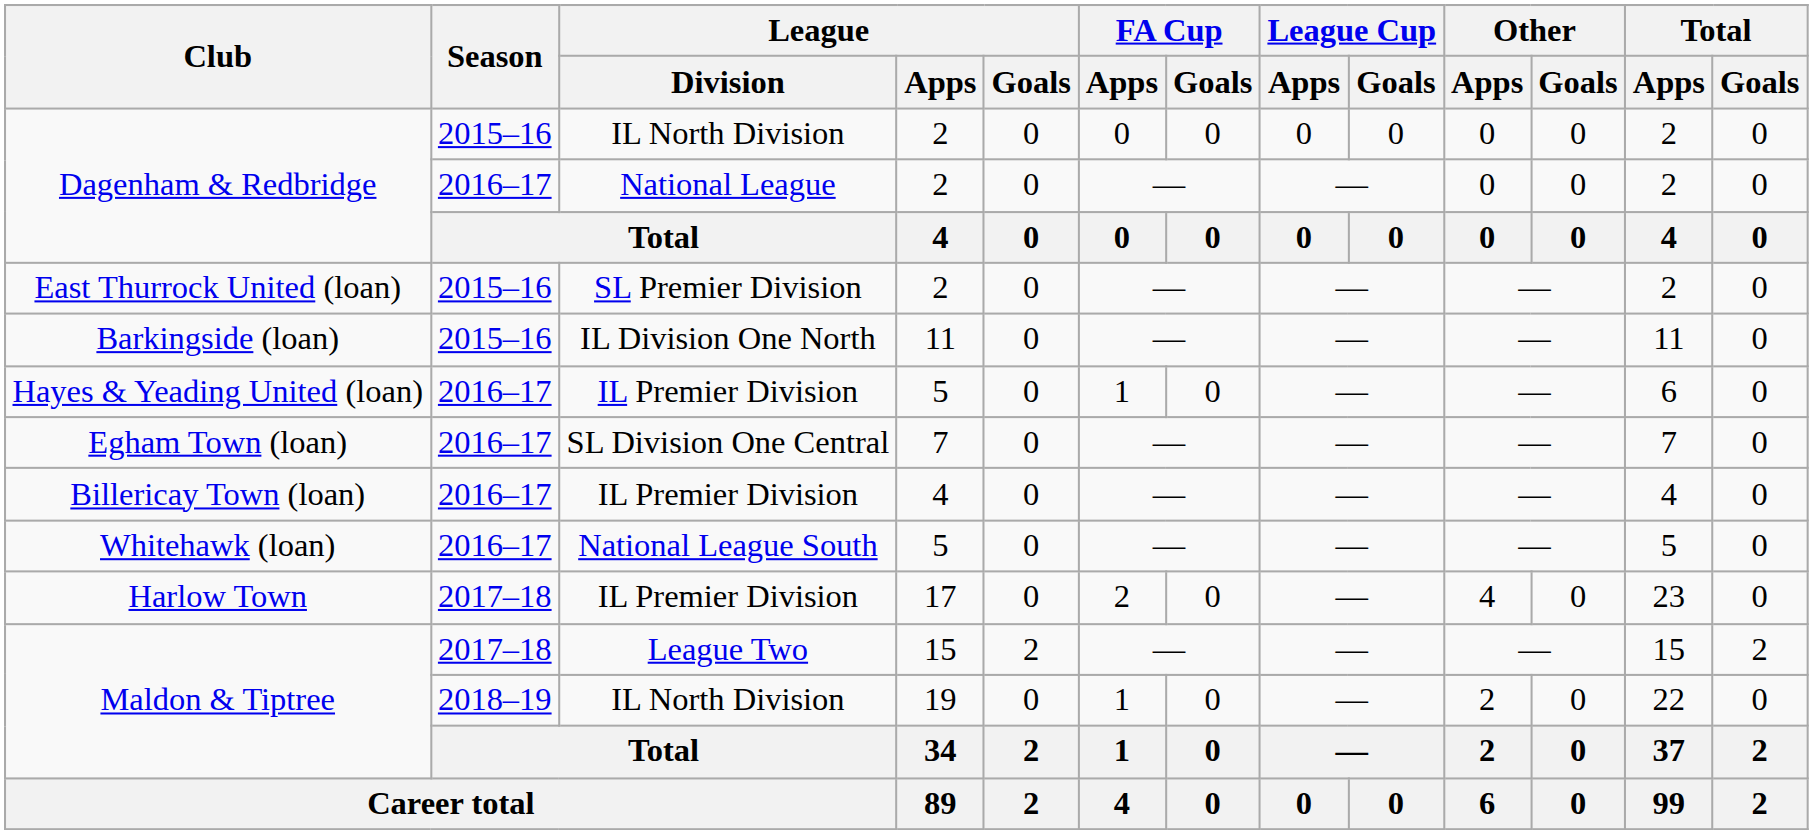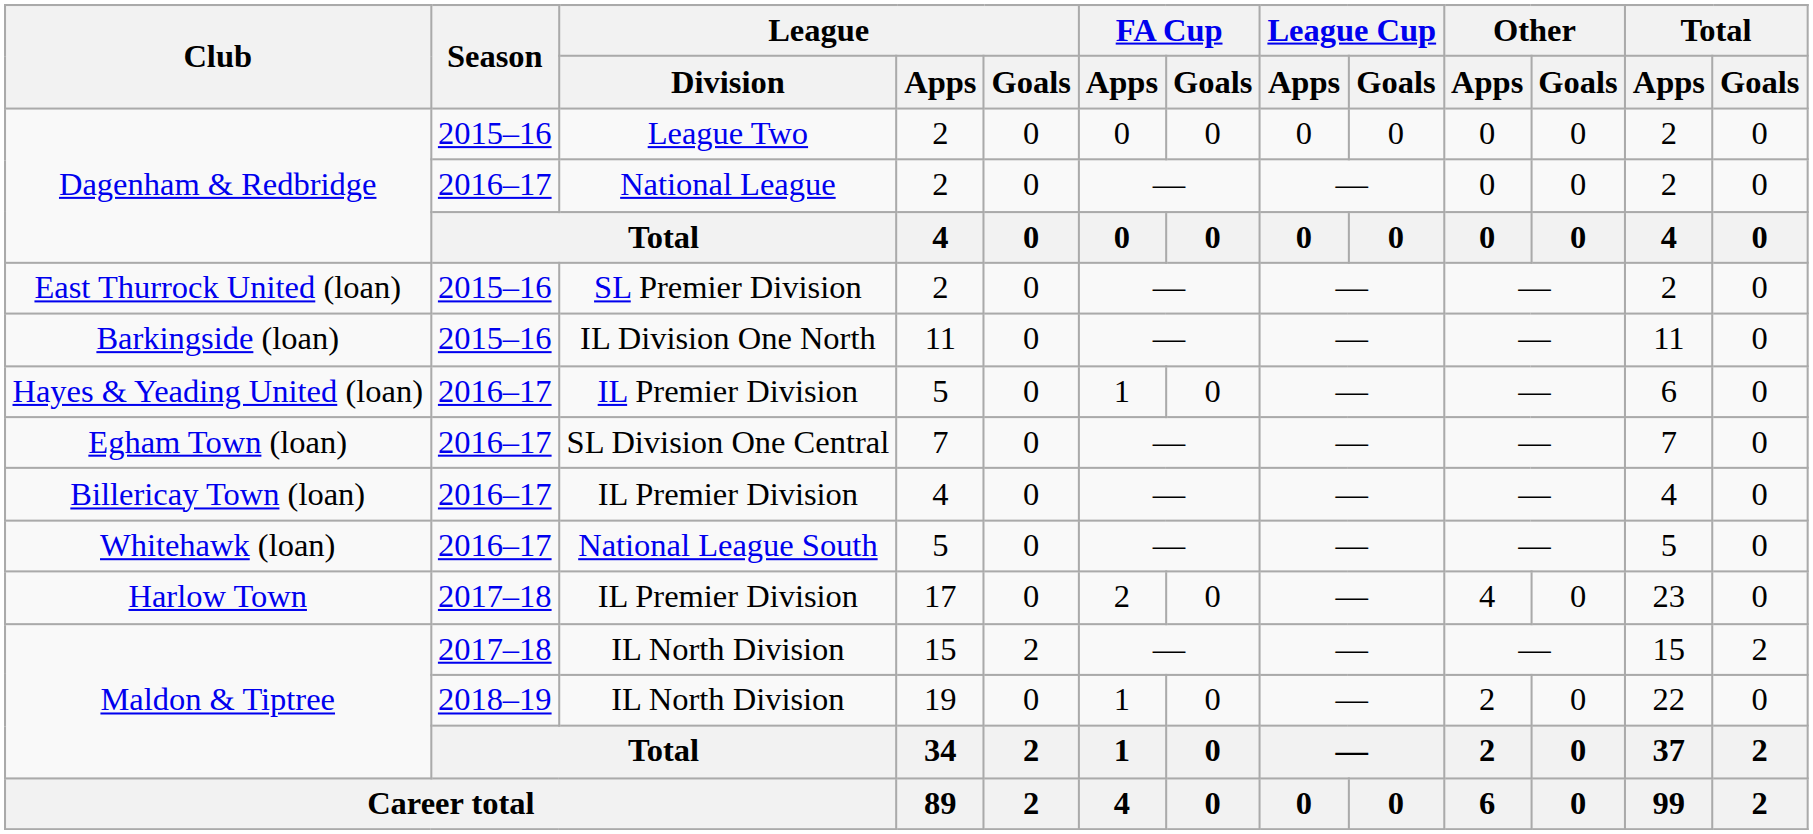 <table class="wikitable" style="text-align:center">
 <tr>
 <th rowspan="2">Club</th>
 <th rowspan="2">Season</th>
 <th colspan="3">League</th>
 <th colspan="2"><a href='#'>FA Cup</a></th>
 <th colspan="2"><a href='#'>League Cup</a></th>
 <th colspan="2">Other</th>
 <th colspan="2">Total</th>
 </tr>
 <tr>
 <th>Division</th>
 <th>Apps</th>
 <th>Goals</th>
 <th>Apps</th>
 <th>Goals</th>
 <th>Apps</th>
 <th>Goals</th>
 <th>Apps</th>
 <th>Goals</th>
 <th>Apps</th>
 <th>Goals</th>
 </tr>
 <tr>
 <td rowspan="3"><a href='#'>Dagenham & Redbridge</a></td>
 <td><a href='#'>2015–16</a></td>
-<td>IL North Division</td>
+<td><a href='#'>League Two</a></td>
 <td>2</td>
 <td>0</td>
 <td>0</td>
 <td>0</td>
 <td>0</td>
 <td>0</td>
 <td>0</td>
 <td>0</td>
 <td>2</td>
 <td>0</td>
 </tr>
 <tr>
 <td><a href='#'>2016–17</a></td>
 <td><a href='#'>National League</a></td>
 <td>2</td>
 <td>0</td>
 <td colspan="2">—</td>
 <td colspan="2">—</td>
 <td>0</td>
 <td>0</td>
 <td>2</td>
 <td>0</td>
 </tr>
 <tr>
 <th colspan="2">Total</th>
 <th>4</th>
 <th>0</th>
 <th>0</th>
 <th>0</th>
 <th>0</th>
 <th>0</th>
 <th>0</th>
 <th>0</th>
 <th>4</th>
 <th>0</th>
 </tr>
 <tr>
 <td><a href='#'>East Thurrock United</a> (loan)</td>
 <td><a href='#'>2015–16</a></td>
 <td><a href='#'>SL</a> Premier Division</td>
 <td>2</td>
 <td>0</td>
 <td colspan="2">—</td>
 <td colspan="2">—</td>
 <td colspan="2">—</td>
 <td>2</td>
 <td>0</td>
 </tr>
 <tr>
 <td><a href='#'>Barkingside</a> (loan)</td>
 <td><a href='#'>2015–16</a></td>
 <td>IL Division One North</td>
 <td>11</td>
 <td>0</td>
 <td colspan="2">—</td>
 <td colspan="2">—</td>
 <td colspan="2">—</td>
 <td>11</td>
 <td>0</td>
 </tr>
 <tr>
 <td><a href='#'>Hayes & Yeading United</a> (loan)</td>
 <td><a href='#'>2016–17</a></td>
 <td><a href='#'>IL</a> Premier Division</td>
 <td>5</td>
 <td>0</td>
 <td>1</td>
 <td>0</td>
 <td colspan="2">—</td>
 <td colspan="2">—</td>
 <td>6</td>
 <td>0</td>
 </tr>
 <tr>
 <td><a href='#'>Egham Town</a> (loan)</td>
 <td><a href='#'>2016–17</a></td>
 <td>SL Division One Central</td>
 <td>7</td>
 <td>0</td>
 <td colspan="2">—</td>
 <td colspan="2">—</td>
 <td colspan="2">—</td>
 <td>7</td>
 <td>0</td>
 </tr>
 <tr>
 <td><a href='#'>Billericay Town</a> (loan)</td>
 <td><a href='#'>2016–17</a></td>
 <td>IL Premier Division</td>
 <td>4</td>
 <td>0</td>
 <td colspan="2">—</td>
 <td colspan="2">—</td>
 <td colspan="2">—</td>
 <td>4</td>
 <td>0</td>
 </tr>
 <tr>
 <td><a href='#'>Whitehawk</a> (loan)</td>
 <td><a href='#'>2016–17</a></td>
 <td><a href='#'>National League South</a></td>
 <td>5</td>
 <td>0</td>
 <td colspan="2">—</td>
 <td colspan="2">—</td>
 <td colspan="2">—</td>
 <td>5</td>
 <td>0</td>
 </tr>
 <tr>
 <td><a href='#'>Harlow Town</a></td>
 <td><a href='#'>2017–18</a></td>
 <td>IL Premier Division</td>
 <td>17</td>
 <td>0</td>
 <td>2</td>
 <td>0</td>
 <td colspan="2">—</td>
 <td>4</td>
 <td>0</td>
 <td>23</td>
 <td>0</td>
 </tr>
 <tr>
 <td rowspan="3"><a href='#'>Maldon & Tiptree</a></td>
 <td><a href='#'>2017–18</a></td>
-<td><a href='#'>League Two</a></td>
+<td>IL North Division</td>
 <td>15</td>
 <td>2</td>
 <td colspan="2">—</td>
 <td colspan="2">—</td>
 <td colspan="2">—</td>
 <td>15</td>
 <td>2</td>
 </tr>
 <tr>
 <td><a href='#'>2018–19</a></td>
 <td>IL North Division</td>
 <td>19</td>
 <td>0</td>
 <td>1</td>
 <td>0</td>
 <td colspan="2">—</td>
 <td>2</td>
 <td>0</td>
 <td>22</td>
 <td>0</td>
 </tr>
 <tr>
 <th colspan="2">Total</th>
 <th>34</th>
 <th>2</th>
 <th>1</th>
 <th>0</th>
 <th colspan="2">—</th>
 <th>2</th>
 <th>0</th>
 <th>37</th>
 <th>2</th>
 </tr>
 <tr>
 <th colspan="3">Career total</th>
 <th>89</th>
 <th>2</th>
 <th>4</th>
 <th>0</th>
 <th>0</th>
 <th>0</th>
 <th>6</th>
 <th>0</th>
 <th>99</th>
 <th>2</th>
 </tr>
 </table>
